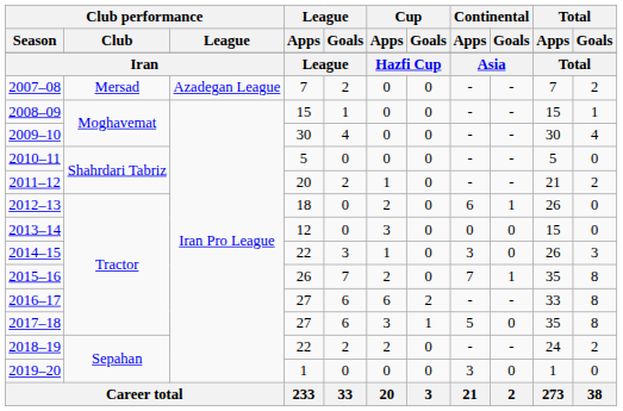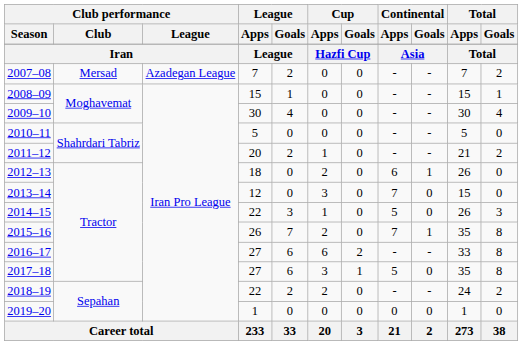 <table class="wikitable" style="text-align:center">
 <tr>
 <th colspan=3>Club performance</th>
 <th colspan=2>League</th>
 <th colspan=2>Cup</th>
 <th colspan=2>Continental</th>
 <th colspan=2>Total</th>
 </tr>
 <tr>
 <th>Season</th>
 <th>Club</th>
 <th>League</th>
 <th>Apps</th>
 <th>Goals</th>
 <th>Apps</th>
 <th>Goals</th>
 <th>Apps</th>
 <th>Goals</th>
 <th>Apps</th>
 <th>Goals</th>
 </tr>
 <tr>
 </tr>
 <tr>
 <th colspan=3>Iran</th>
 <th colspan=2>League</th>
 <th colspan=2><a href='#'>Hazfi Cup</a></th>
 <th colspan=2><a href='#'>Asia</a></th>
 <th colspan=2>Total</th>
 </tr>
 <tr>
 <td><a href='#'>2007–08</a></td>
 <td rowspan="1"><a href='#'>Mersad</a></td>
 <td rowspan="1"><a href='#'>Azadegan League</a></td>
 <td>7</td>
 <td>2</td>
 <td>0</td>
 <td>0</td>
 <td>-</td>
 <td>-</td>
 <td>7</td>
 <td>2</td>
 </tr>
 <tr>
 <td><a href='#'>2008–09</a></td>
 <td rowspan="2"><a href='#'>Moghavemat</a></td>
 <td rowspan="12"><a href='#'>Iran Pro League</a></td>
 <td>15</td>
 <td>1</td>
 <td>0</td>
 <td>0</td>
 <td>-</td>
 <td>-</td>
 <td>15</td>
 <td>1</td>
 </tr>
 <tr>
 <td><a href='#'>2009–10</a></td>
 <td>30</td>
 <td>4</td>
 <td>0</td>
 <td>0</td>
 <td>-</td>
 <td>-</td>
 <td>30</td>
 <td>4</td>
 </tr>
 <tr>
 <td><a href='#'>2010–11</a></td>
 <td rowspan="2"><a href='#'>Shahrdari Tabriz</a></td>
 <td>5</td>
 <td>0</td>
 <td>0</td>
 <td>0</td>
 <td>-</td>
 <td>-</td>
 <td>5</td>
 <td>0</td>
 </tr>
 <tr>
 <td><a href='#'>2011–12</a></td>
 <td>20</td>
 <td>2</td>
 <td>1</td>
 <td>0</td>
 <td>-</td>
 <td>-</td>
 <td>21</td>
 <td>2</td>
 </tr>
 <tr>
 <td><a href='#'>2012–13</a></td>
 <td rowspan="6"><a href='#'>Tractor</a></td>
 <td>18</td>
 <td>0</td>
 <td>2</td>
 <td>0</td>
 <td>6</td>
 <td>1</td>
 <td>26</td>
 <td>0</td>
 </tr>
 <tr>
 <td><a href='#'>2013–14</a></td>
 <td>12</td>
 <td>0</td>
 <td>3</td>
 <td>0</td>
-<td>0</td>
+<td>7</td>
 <td>0</td>
 <td>15</td>
 <td>0</td>
 </tr>
 <tr>
 <td><a href='#'>2014–15</a></td>
 <td>22</td>
 <td>3</td>
 <td>1</td>
 <td>0</td>
-<td>3</td>
+<td>5</td>
 <td>0</td>
 <td>26</td>
 <td>3</td>
 </tr>
 <tr>
 <td><a href='#'>2015–16</a></td>
 <td>26</td>
 <td>7</td>
 <td>2</td>
 <td>0</td>
 <td>7</td>
 <td>1</td>
 <td>35</td>
 <td>8</td>
 </tr>
 <tr>
 <td><a href='#'>2016–17</a></td>
 <td>27</td>
 <td>6</td>
 <td>6</td>
 <td>2</td>
 <td>-</td>
 <td>-</td>
 <td>33</td>
 <td>8</td>
 </tr>
 <tr>
 <td><a href='#'>2017–18</a></td>
 <td>27</td>
 <td>6</td>
 <td>3</td>
 <td>1</td>
 <td>5</td>
 <td>0</td>
 <td>35</td>
 <td>8</td>
 </tr>
 <tr>
 <td><a href='#'>2018–19</a></td>
 <td rowspan="2"><a href='#'>Sepahan</a></td>
 <td>22</td>
 <td>2</td>
 <td>2</td>
 <td>0</td>
 <td>-</td>
 <td>-</td>
 <td>24</td>
 <td>2</td>
 </tr>
 <tr>
 <td><a href='#'>2019–20</a></td>
 <td>1</td>
 <td>0</td>
 <td>0</td>
 <td>0</td>
-<td>3</td>
+<td>0</td>
 <td>0</td>
 <td>1</td>
 <td>0</td>
 </tr>
 <tr>
 <th colspan=3>Career total</th>
 <th>233</th>
 <th>33</th>
 <th>20</th>
 <th>3</th>
 <th>21</th>
 <th>2</th>
 <th>273</th>
 <th>38</th>
 </tr>
 </table>
